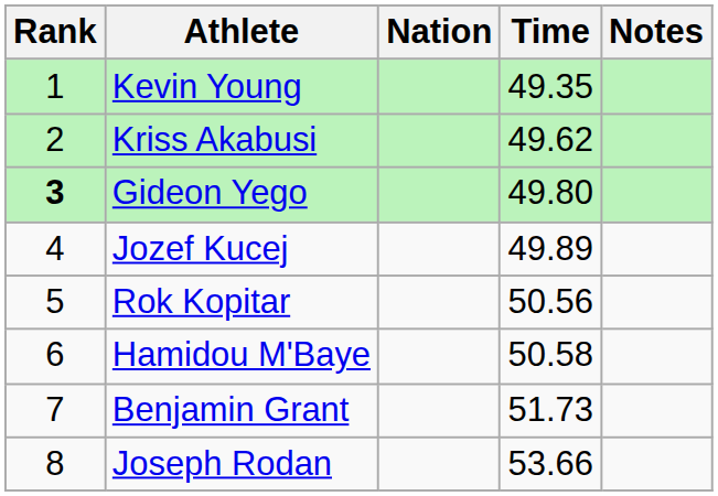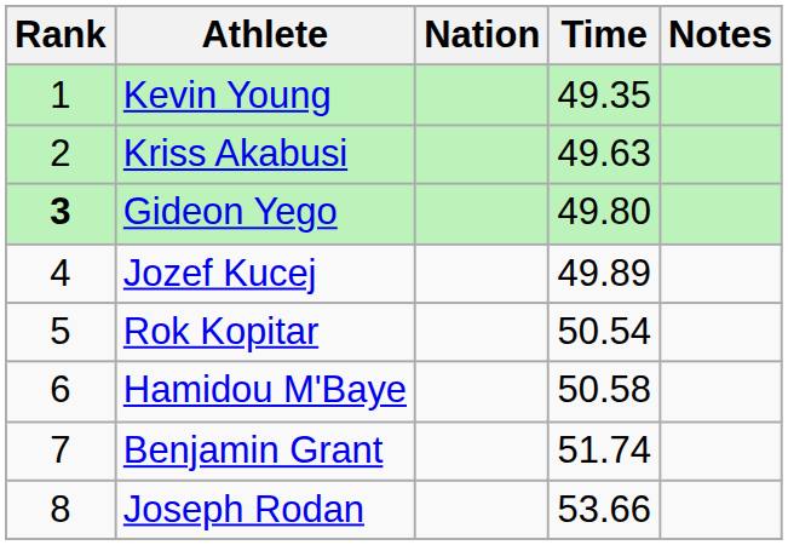 <table class="wikitable sortable" style="text-align:center">
 <tr>
 <th>Rank</th>
 <th>Athlete</th>
 <th>Nation</th>
 <th>Time</th>
 <th>Notes</th>
 </tr>
 <tr style="background:#bbf3bb;">
 <td>1</td>
 <td align=left><a href='#'>Kevin Young</a></td>
 <td align=left></td>
 <td>49.35</td>
 <td></td>
 </tr>
 <tr style="background:#bbf3bb;">
 <td>2</td>
 <td align=left><a href='#'>Kriss Akabusi</a></td>
 <td align=left></td>
-<td>49.62</td>
+<td>49.63</td>
 <td></td>
 </tr>
 <tr style="background:#bbf3bb;">
 <td><strong>3</strong></td>
 <td align=left><a href='#'>Gideon Yego</a></td>
 <td align=left></td>
 <td>49.80</td>
 <td></td>
 </tr>
 <tr>
 <td>4</td>
 <td align=left><a href='#'>Jozef Kucej</a></td>
 <td align=left></td>
 <td>49.89</td>
 <td></td>
 </tr>
 <tr>
 <td>5</td>
 <td align=left><a href='#'>Rok Kopitar</a></td>
 <td align=left></td>
-<td>50.56</td>
+<td>50.54</td>
 <td></td>
 </tr>
 <tr>
 <td>6</td>
 <td align=left><a href='#'>Hamidou M'Baye</a></td>
 <td align=left></td>
 <td>50.58</td>
 <td></td>
 </tr>
 <tr>
 <td>7</td>
 <td align=left><a href='#'>Benjamin Grant</a></td>
 <td align=left></td>
-<td>51.73</td>
+<td>51.74</td>
 <td></td>
 </tr>
 <tr>
 <td>8</td>
 <td align=left><a href='#'>Joseph Rodan</a></td>
 <td align=left></td>
 <td>53.66</td>
 <td></td>
 </tr>
 </table>
